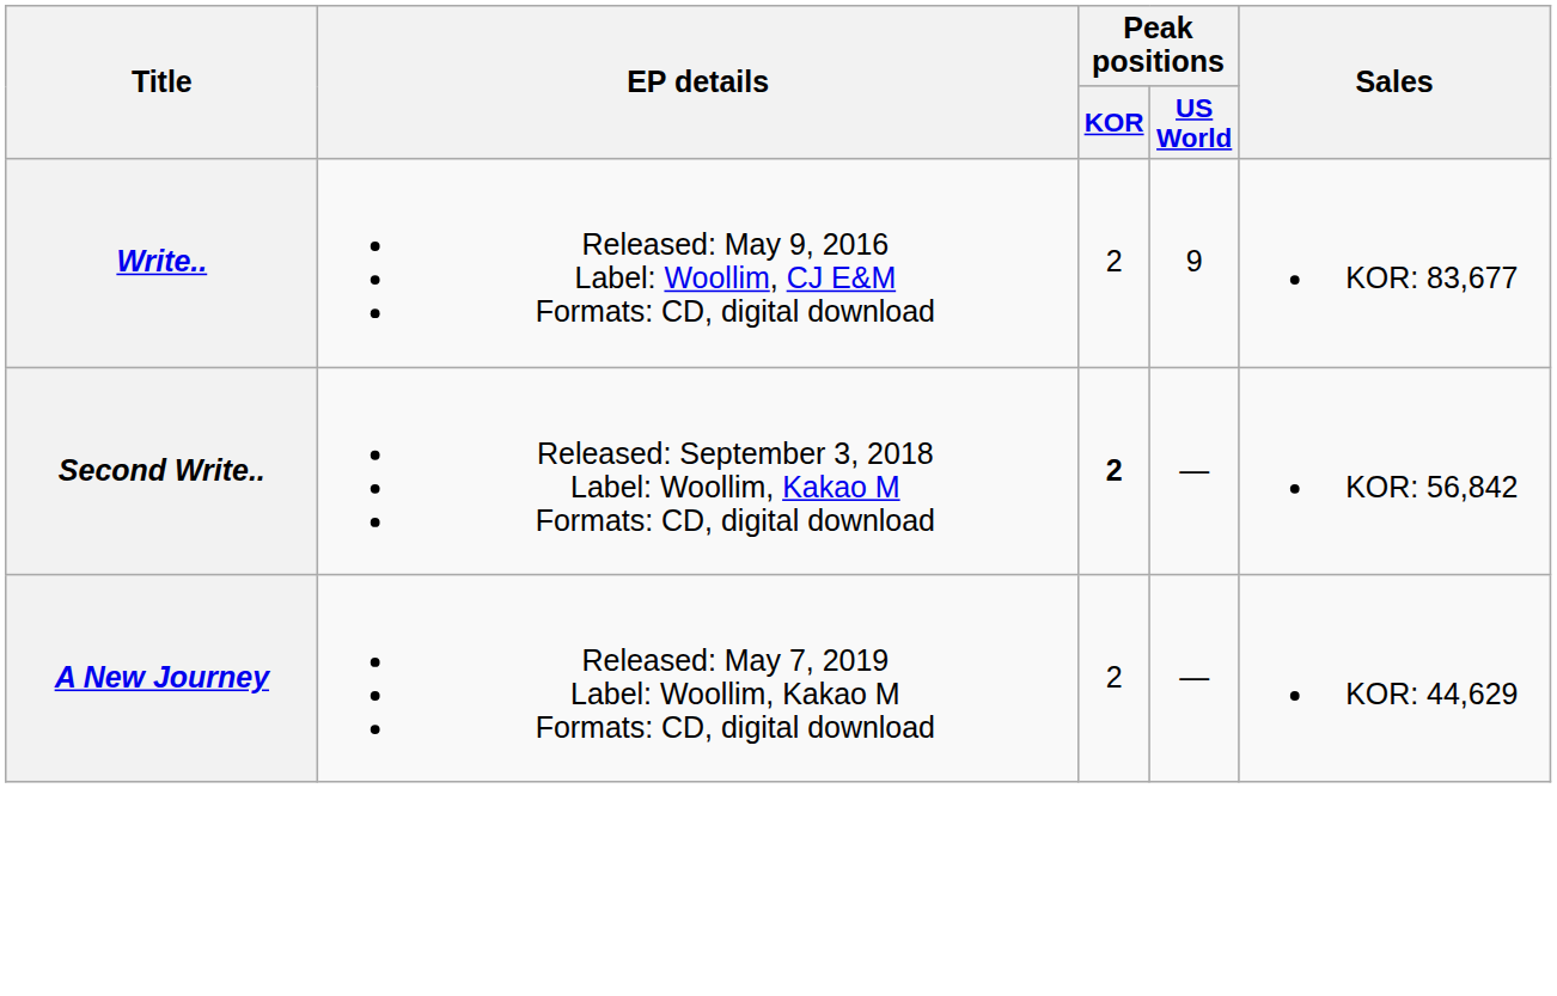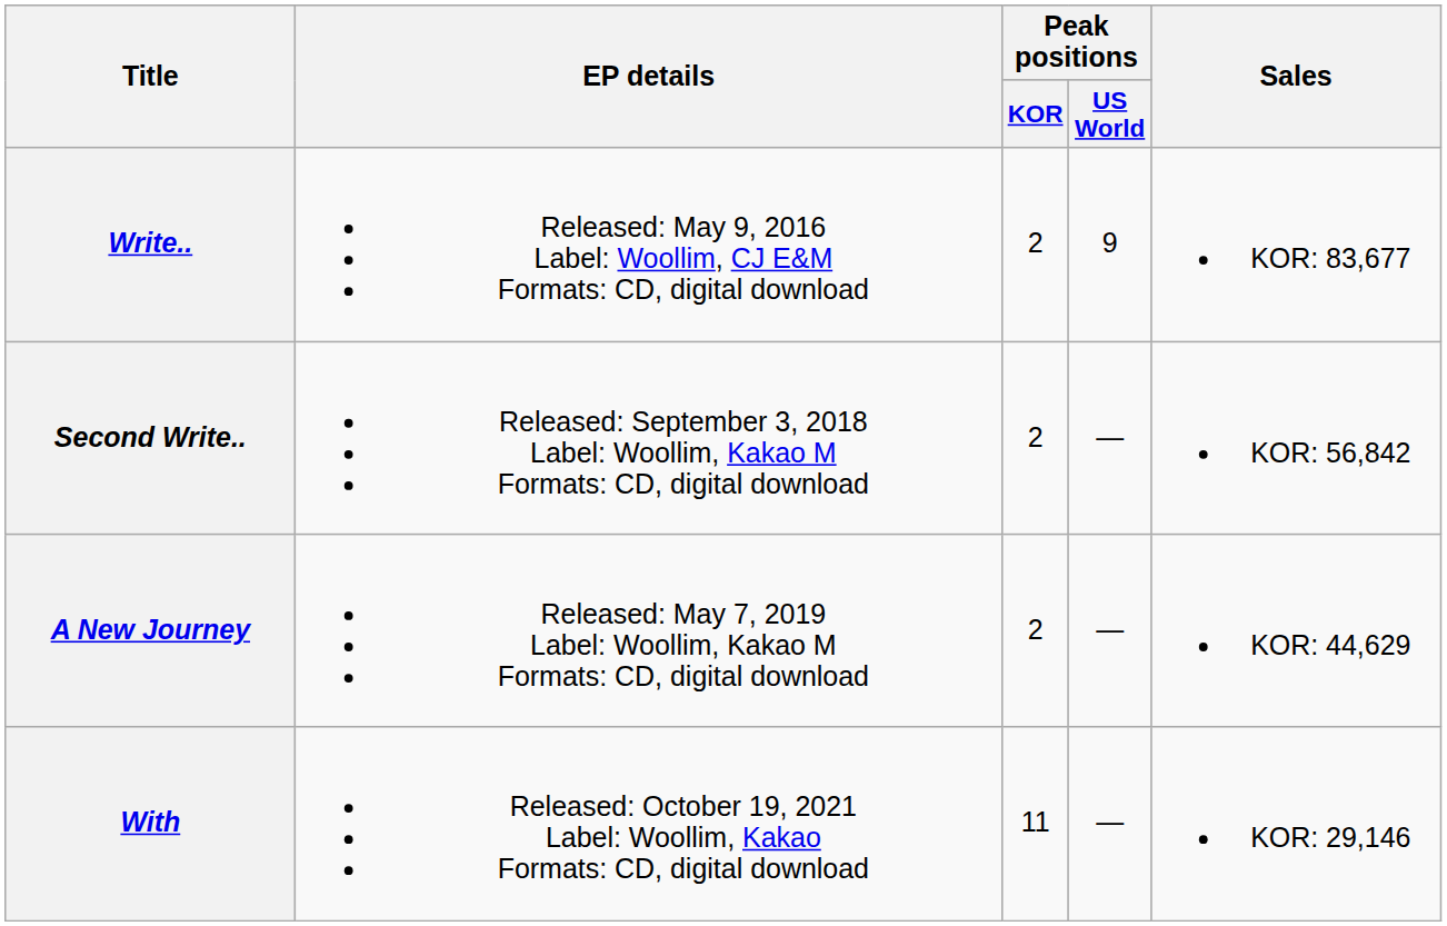 <table class="wikitable plainrowheaders" style="text-align:center;">
 <tr>
 <th scope="col" rowspan="2" style="width:10em;">Title</th>
 <th scope="col" rowspan="2" style="width:25em;">EP details</th>
 <th scope="col" colspan="2">Peak positions</th>
 <th scope="col" rowspan="2" style="width:10em;">Sales</th>
 </tr>
 <tr>
 <th scope="col" style="width:2.2em;font-size:90%;"><a href='#'>KOR</a><br></th>
 <th scope="col" style="width:2.2em;font-size:90%;"><a href='#'>US World</a><br></th>
 </tr>
 <tr>
 <th scope="row"><em><a href='#'>Write..</a></em></th>
 <td><br><ul><li>Released: May 9, 2016</li><li>Label: <a href='#'>Woollim</a>, <a href='#'>CJ E&M</a></li><li>Formats: CD, digital download</li></ul></td>
 <td>2</td>
 <td>9</td>
 <td><br><ul><li>KOR: 83,677</li></ul></td>
 </tr>
 <tr>
 <th scope="row"><em>Second Write..</em></th>
 <td><br><ul><li>Released: September 3, 2018</li><li>Label: Woollim, <a href='#'>Kakao M</a></li><li>Formats: CD, digital download</li></ul></td>
-<td><strong>2</strong></td>
+<td>2</td>
 <td>—</td>
 <td><br><ul><li>KOR: 56,842</li></ul></td>
 </tr>
 <tr>
 <th scope="row"><em><a href='#'>A New Journey</a></em></th>
 <td><br><ul><li>Released: May 7, 2019</li><li>Label: Woollim, Kakao M</li><li>Formats: CD, digital download</li></ul></td>
 <td>2</td>
 <td>—</td>
 <td><br><ul><li>KOR: 44,629</li></ul></td>
 </tr>
+<tr>
+<th scope="row"><em><a href='#'>With</a></em></th>
+<td><br><ul><li>Released: October 19, 2021</li><li>Label: Woollim, <a href='#'>Kakao</a></li><li>Formats: CD, digital download</li></ul></td>
+<td>11</td>
+<td>—</td>
+<td><br><ul><li>KOR: 29,146</li></ul></td>
+</tr>
 </table>
